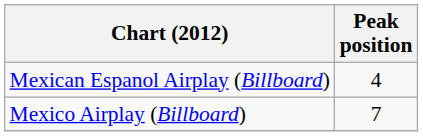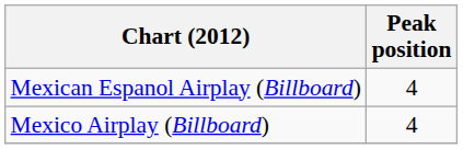 <table class="wikitable sortable">
 <tr>
 <th>Chart (2012)</th>
 <th>Peak<br>position</th>
 </tr>
 <tr>
 <td align="left"><a href='#'>Mexican Espanol Airplay</a> (<em><a href='#'>Billboard</a></em>)</td>
 <td style="text-align:center;">4</td>
 </tr>
 <tr>
 <td align="left"><a href='#'>Mexico Airplay</a> (<em><a href='#'>Billboard</a></em>)</td>
-<td style="text-align:center;">7</td>
+<td style="text-align:center;">4</td>
 </tr>
 <tr>
 </tr>
 </table>
